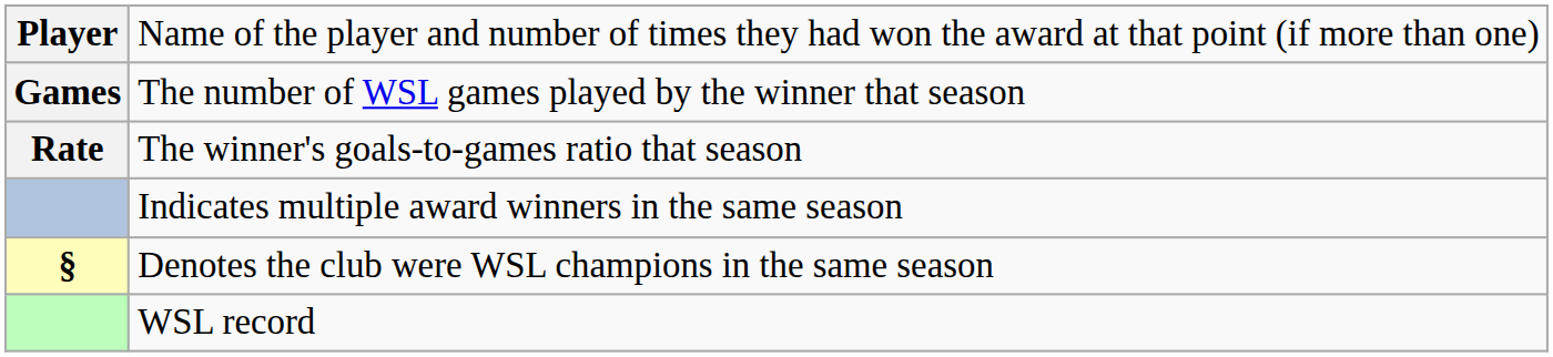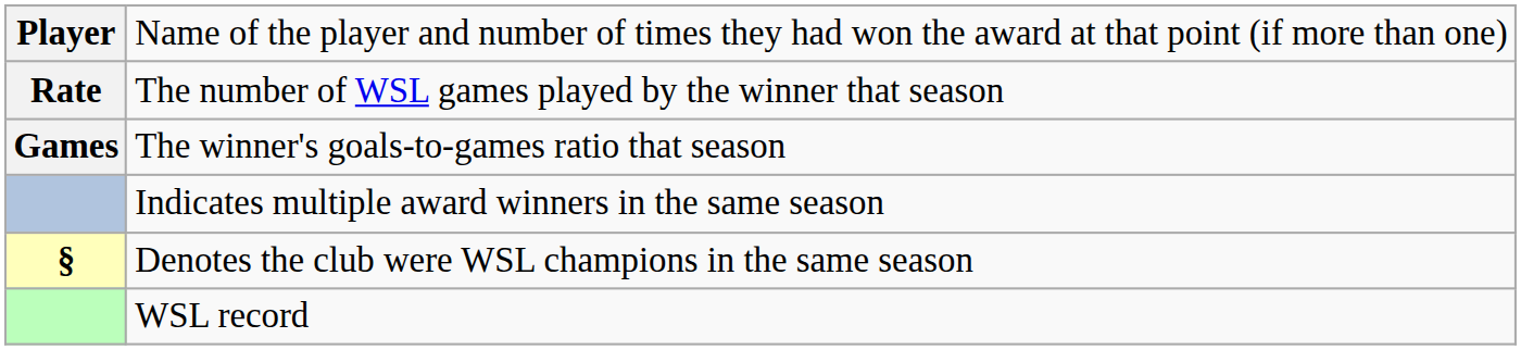 <table class="wikitable plainrowheaders">
 <tr>
 <th scope="row"><strong>Player </strong></th>
 <td>Name of the player and number of times they had won the award at that point (if more than one)</td>
 </tr>
 <tr>
-<th scope="row" style="text-align:center"><strong>Games</strong></th>
+<th scope="row" style="text-align:center"><strong>Rate</strong></th>
 <td>The number of <a href='#'>WSL</a> games played by the winner that season</td>
 </tr>
 <tr>
-<th scope="row" style="text-align:center"><strong>Rate</strong></th>
+<th scope="row" style="text-align:center"><strong>Games</strong></th>
 <td>The winner's goals-to-games ratio that season</td>
 </tr>
 <tr>
 <th scope="row" style="text-align:center; background:#B0C4DE"></th>
 <td>Indicates multiple award winners in the same season</td>
 </tr>
 <tr>
 <th scope="row" style="text-align:center; background:#ffb">§</th>
 <td>Denotes the club were WSL champions in the same season</td>
 </tr>
 <tr>
 <th scope="row" style="text-align:center; background:#bbffbb"></th>
 <td>WSL record</td>
 </tr>
 </table>
